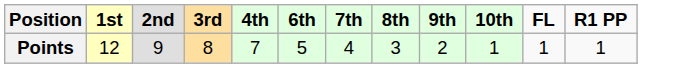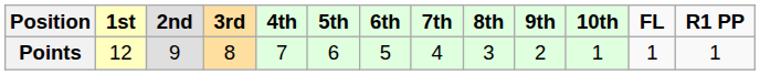 <table class="wikitable" style="font-size:85%; text-align:center">
 <tr>
 <th>Position</th>
 <td style="background:#ffffbf;"> <strong>1st</strong> </td>
 <td style="background:#dfdfdf;"> <strong>2nd</strong> </td>
 <td style="background:#ffdf9f;"> <strong>3rd</strong> </td>
 <td style="background:#dfffdf;"> <strong>4th</strong> </td>
+<td style="background:#dfffdf;"> <strong>5th</strong> </td>
 <td style="background:#dfffdf;"> <strong>6th</strong> </td>
 <td style="background:#dfffdf;"> <strong>7th</strong> </td>
 <td style="background:#dfffdf;"> <strong>8th</strong> </td>
 <td style="background:#dfffdf;"> <strong>9th</strong> </td>
 <td style="background:#dfffdf;"> <strong>10th</strong> </td>
 <td> <strong>FL</strong> </td>
 <td> <strong>R1 PP</strong> </td>
 </tr>
 <tr>
 <th>Points</th>
 <td style="background:#ffffbf;">12</td>
 <td style="background:#dfdfdf;">9</td>
 <td style="background:#ffdf9f;">8</td>
 <td style="background:#dfffdf;">7</td>
+<td style="background:#dfffdf;">6</td>
 <td style="background:#dfffdf;">5</td>
 <td style="background:#dfffdf;">4</td>
 <td style="background:#dfffdf;">3</td>
 <td style="background:#dfffdf;">2</td>
 <td style="background:#dfffdf;">1</td>
 <td>1</td>
 <td>1</td>
 </tr>
 </table>
